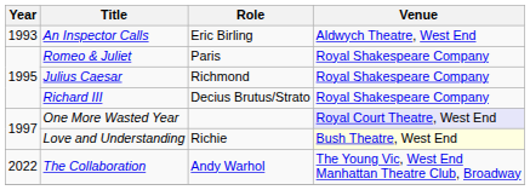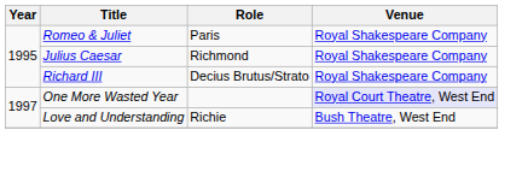 <table class="wikitable sortable">
 <tr>
 <th>Year</th>
 <th>Title</th>
 <th>Role</th>
 <th>Venue</th>
-</tr>
-<tr>
-<td>1993</td>
-<td><em><a href='#'>An Inspector Calls</a></em></td>
-<td>Eric Birling</td>
-<td><a href='#'>Aldwych Theatre</a>, <a href='#'>West End</a></td>
 </tr>
 <tr>
 <td rowspan=3>1995</td>
 <td><em><a href='#'>Romeo & Juliet</a></em></td>
 <td>Paris</td>
 <td><a href='#'>Royal Shakespeare Company</a></td>
 </tr>
 <tr>
 <td><em><a href='#'>Julius Caesar</a></em></td>
 <td>Richmond</td>
 <td><a href='#'>Royal Shakespeare Company</a></td>
 </tr>
 <tr>
 <td><em><a href='#'>Richard III</a></em></td>
 <td>Decius Brutus/Strato</td>
 <td><a href='#'>Royal Shakespeare Company</a></td>
 </tr>
 <tr>
 <td rowspan=2>1997</td>
 <td><em>One More Wasted Year</em></td>
 <td></td>
 <td style="background: lavender;"><a href='#'>Royal Court Theatre</a>, West End</td>
 </tr>
 <tr>
 <td><em>Love and Understanding</em></td>
 <td>Richie</td>
-<td style="background: lightyellow;"><a href='#'>Bush Theatre</a>, West End</td>
-</tr>
-<tr>
-<td>2022</td>
-<td><em><a href='#'>The Collaboration</a></em></td>
-<td><a href='#'>Andy Warhol</a></td>
-<td><a href='#'>The Young Vic</a>, <a href='#'>West End</a> <br> <a href='#'>Manhattan Theatre Club</a>, <a href='#'>Broadway</a></td>
+<td><a href='#'>Bush Theatre</a>, West End</td>
 </tr>
 <tr>
 </tr>
 </table>
